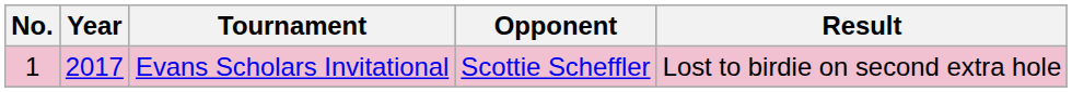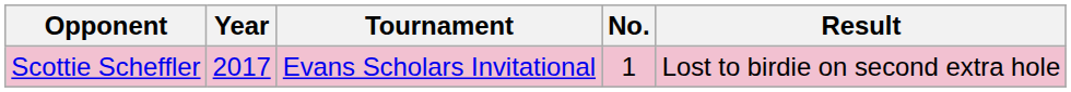 <table class="wikitable" style="font-size:95%;">
 <tr>
-<th>No.</th>
+<th>Opponent</th>
 <th>Year</th>
 <th>Tournament</th>
-<th>Opponent</th>
+<th>No.</th>
 <th>Result</th>
 </tr>
 <tr style="background:#F2C1D1;">
-<td align=center>1</td>
+<td> <a href='#'>Scottie Scheffler</a></td>
 <td><a href='#'>2017</a></td>
 <td><a href='#'>Evans Scholars Invitational</a></td>
-<td> <a href='#'>Scottie Scheffler</a></td>
+<td align=center>1</td>
 <td>Lost to birdie on second extra hole</td>
 </tr>
 </table>
